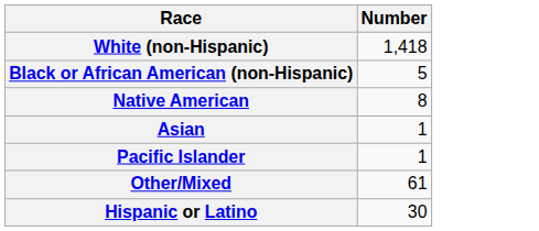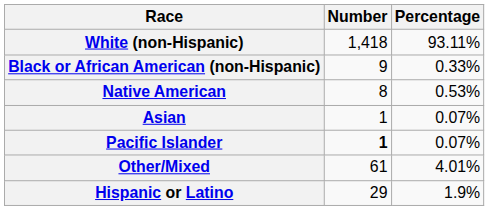 <table class="wikitable" style="text-align:right">
 <tr>
 <th scope="col">Race</th>
 <th scope="col">Number</th>
+<th scope="col">Percentage</th>
 </tr>
 <tr>
 <th scope="row"><a href='#'>White</a> (non-Hispanic)</th>
 <td>1,418</td>
+<td>93.11%</td>
 </tr>
 <tr>
 <th scope="row"><a href='#'>Black or African American</a> (non-Hispanic)</th>
-<td>5</td>
+<td>9</td>
+<td>0.33%</td>
 </tr>
 <tr>
 <th scope="row"><a href='#'>Native American</a></th>
 <td>8</td>
+<td>0.53%</td>
 </tr>
 <tr>
 <th scope="row"><a href='#'>Asian</a></th>
 <td>1</td>
+<td>0.07%</td>
 </tr>
 <tr>
 <th scope="row"><a href='#'>Pacific Islander</a></th>
-<td>1</td>
+<td><strong>1</strong></td>
+<td>0.07%</td>
 </tr>
 <tr>
 <th scope="row"><a href='#'>Other/Mixed</a></th>
 <td>61</td>
+<td>4.01%</td>
 </tr>
 <tr>
 <th scope="row"><a href='#'>Hispanic</a> or <a href='#'>Latino</a></th>
-<td>30</td>
+<td>29</td>
+<td>1.9%</td>
 </tr>
 </table>
